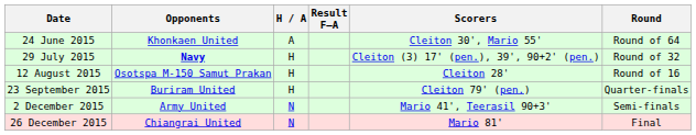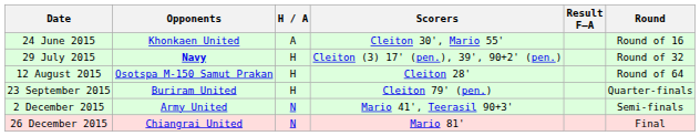 <table class="wikitable" style="text-align:center">
 <tr>
 <th>Date</th>
 <th>Opponents</th>
 <th>H / A</th>
+<th>Scorers</th>
 <th>Result<br>F–A</th>
-<th>Scorers</th>
 <th>Round</th>
 </tr>
 <tr bgcolor="#ddffdd">
 <td>24 June 2015</td>
 <td><a href='#'>Khonkaen United</a></td>
 <td>A</td>
+<td><a href='#'>Cleiton</a> 30', <a href='#'>Mario</a> 55'</td>
 <td></td>
-<td><a href='#'>Cleiton</a> 30', <a href='#'>Mario</a> 55'</td>
-<td>Round of 64</td>
+<td>Round of 16</td>
 </tr>
 <tr bgcolor="#ddffdd">
 <td>29 July 2015</td>
 <td><strong><a href='#'>Navy</a></strong></td>
 <td>H</td>
+<td><a href='#'>Cleiton</a> (3) 17' (<a href='#'>pen.</a>), 39', 90+2' (<a href='#'>pen.</a>)</td>
 <td><br></td>
-<td><a href='#'>Cleiton</a> (3) 17' (<a href='#'>pen.</a>), 39', 90+2' (<a href='#'>pen.</a>)</td>
 <td>Round of 32</td>
 </tr>
 <tr bgcolor="#ddffdd">
 <td>12 August 2015</td>
 <td><a href='#'>Osotspa M-150 Samut Prakan</a></td>
 <td>H</td>
+<td><a href='#'>Cleiton</a> 28'</td>
 <td><br></td>
-<td><a href='#'>Cleiton</a> 28'</td>
-<td>Round of 16</td>
+<td>Round of 64</td>
 </tr>
 <tr bgcolor="#ddffdd">
 <td>23 September 2015</td>
 <td><a href='#'>Buriram United</a></td>
 <td>H</td>
+<td><a href='#'>Cleiton</a> 79' (<a href='#'>pen.</a>)</td>
 <td><br></td>
-<td><a href='#'>Cleiton</a> 79' (<a href='#'>pen.</a>)</td>
 <td>Quarter-finals</td>
 </tr>
 <tr bgcolor="#ddffdd">
 <td>2 December 2015</td>
 <td><a href='#'>Army United</a></td>
 <td><a href='#'>N</a></td>
+<td><a href='#'>Mario</a> 41', <a href='#'>Teerasil</a> 90+3'</td>
 <td><br></td>
-<td><a href='#'>Mario</a> 41', <a href='#'>Teerasil</a> 90+3'</td>
 <td>Semi-finals</td>
 </tr>
 <tr bgcolor="#ffdddd">
 <td>26 December 2015</td>
 <td><a href='#'>Chiangrai United</a></td>
 <td><a href='#'>N</a></td>
+<td><a href='#'>Mario</a> 81'</td>
 <td><br></td>
-<td><a href='#'>Mario</a> 81'</td>
 <td>Final</td>
 </tr>
 </table>
